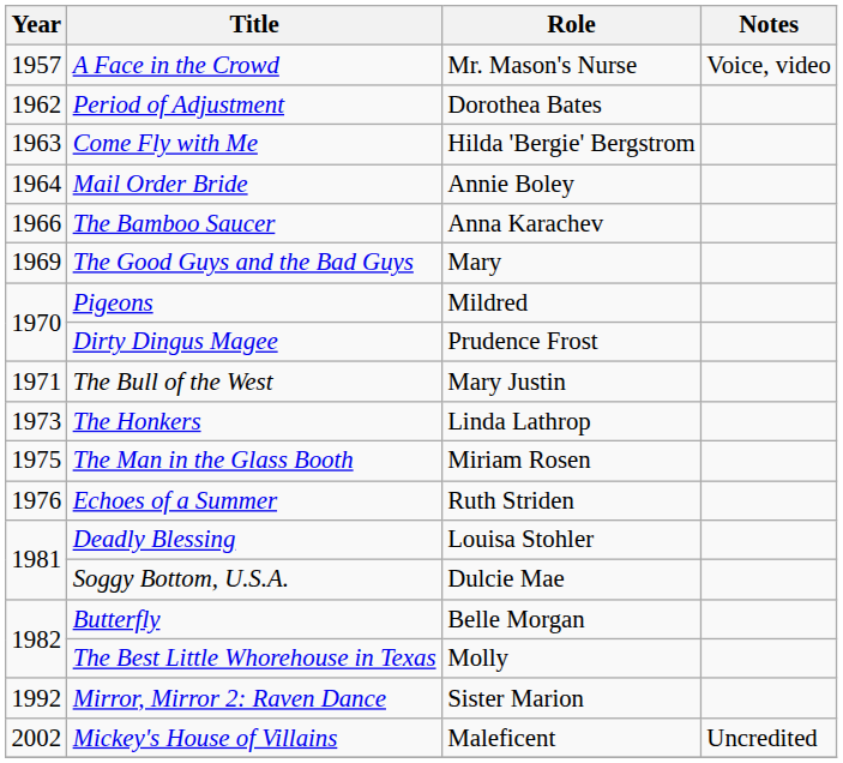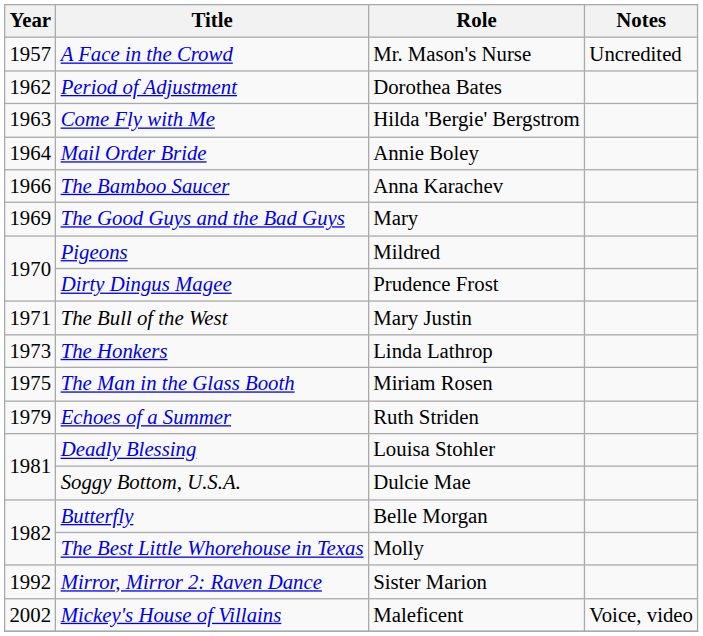 <table class="wikitable sortable">
 <tr>
 <th>Year</th>
 <th>Title</th>
 <th>Role</th>
 <th class="unsortable">Notes</th>
 </tr>
 <tr>
 <td>1957</td>
 <td><em><a href='#'>A Face in the Crowd</a></em></td>
 <td>Mr. Mason's Nurse</td>
-<td>Voice, video</td>
+<td>Uncredited</td>
 </tr>
 <tr>
 <td>1962</td>
 <td><em><a href='#'>Period of Adjustment</a></em></td>
 <td>Dorothea Bates</td>
 <td></td>
 </tr>
 <tr>
 <td>1963</td>
 <td><em><a href='#'>Come Fly with Me</a></em></td>
 <td>Hilda 'Bergie' Bergstrom</td>
 <td></td>
 </tr>
 <tr>
 <td>1964</td>
 <td><em><a href='#'>Mail Order Bride</a></em></td>
 <td>Annie Boley</td>
 <td></td>
 </tr>
 <tr>
 <td>1966</td>
 <td><em><a href='#'>The Bamboo Saucer</a></em></td>
 <td>Anna Karachev</td>
 <td></td>
 </tr>
 <tr>
 <td>1969</td>
 <td><em><a href='#'>The Good Guys and the Bad Guys</a></em></td>
 <td>Mary</td>
 <td></td>
 </tr>
 <tr>
 <td rowspan="2">1970</td>
 <td><em><a href='#'>Pigeons</a></em></td>
 <td>Mildred</td>
 <td></td>
 </tr>
 <tr>
 <td><em><a href='#'>Dirty Dingus Magee</a></em></td>
 <td>Prudence Frost</td>
 <td></td>
 </tr>
 <tr>
 <td>1971</td>
 <td><em>The Bull of the West</em></td>
 <td>Mary Justin</td>
 <td></td>
 </tr>
 <tr>
 <td>1973</td>
 <td><em><a href='#'>The Honkers</a></em></td>
 <td>Linda Lathrop</td>
 <td></td>
 </tr>
 <tr>
 <td>1975</td>
 <td><em><a href='#'>The Man in the Glass Booth</a></em></td>
 <td>Miriam Rosen</td>
 <td></td>
 </tr>
 <tr>
-<td>1976</td>
+<td>1979</td>
 <td><em><a href='#'>Echoes of a Summer</a></em></td>
 <td>Ruth Striden</td>
 <td></td>
 </tr>
 <tr>
 <td rowspan="2">1981</td>
 <td><em><a href='#'>Deadly Blessing</a></em></td>
 <td>Louisa Stohler</td>
 <td></td>
 </tr>
 <tr>
 <td><em>Soggy Bottom, U.S.A. </em></td>
 <td>Dulcie Mae</td>
 <td></td>
 </tr>
 <tr>
 <td rowspan="2">1982</td>
 <td><em><a href='#'>Butterfly</a></em></td>
 <td>Belle Morgan</td>
 <td></td>
 </tr>
 <tr>
 <td><em><a href='#'>The Best Little Whorehouse in Texas</a></em></td>
 <td>Molly</td>
 <td></td>
 </tr>
 <tr>
 <td>1992</td>
 <td><em><a href='#'>Mirror, Mirror 2: Raven Dance</a></em></td>
 <td>Sister Marion</td>
 <td></td>
 </tr>
 <tr>
 <td>2002</td>
 <td><em><a href='#'>Mickey's House of Villains</a></em></td>
 <td>Maleficent</td>
-<td>Uncredited</td>
+<td>Voice, video</td>
 </tr>
 <tr>
 </tr>
 </table>
